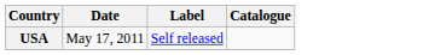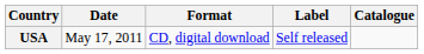 <table class="wikitable plainrowheaders">
 <tr [>
 <th scope="col">Country</th>
 <th scope="col">Date</th>
+<th scope="col">Format</th>
 <th scope="col">Label</th>
 <th scope="col">Catalogue</th>
 </tr>
 <tr>
 <th scope="row">USA</th>
 <td>May 17, 2011</td>
+<td><a href='#'>CD</a>, <a href='#'>digital download</a></td>
 <td><a href='#'>Self released</a></td>
 <td></td>
 </tr>
 </table>
